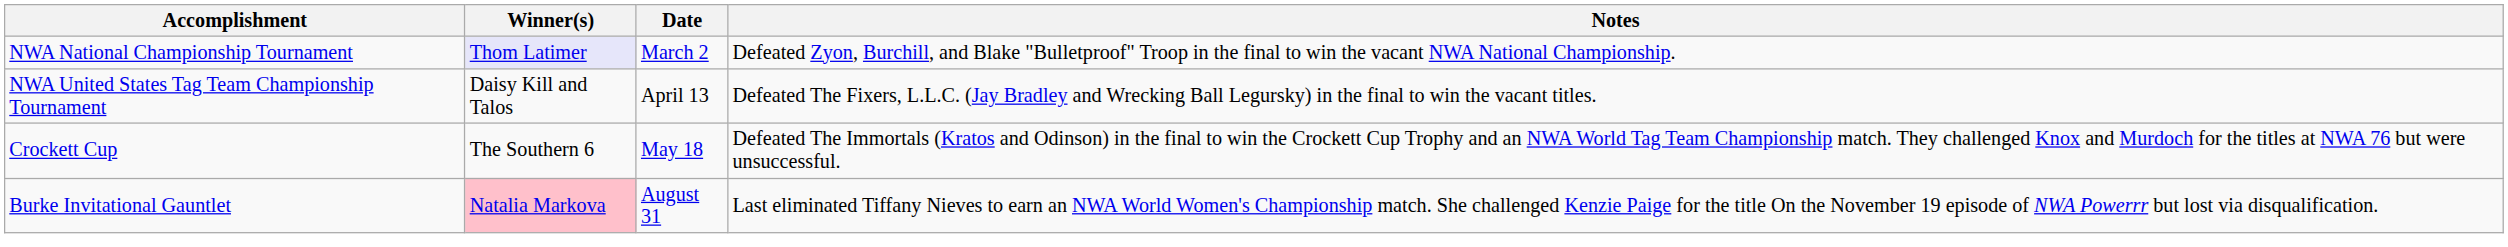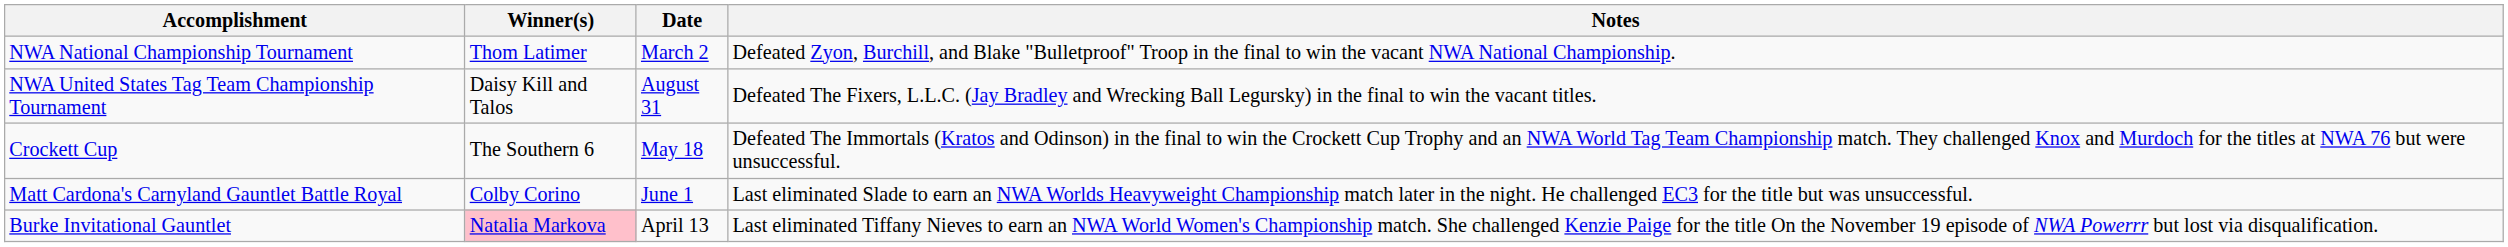 <table class="wikitable" style="width:100%;">
 <tr>
 <th>Accomplishment</th>
 <th>Winner(s)</th>
 <th>Date</th>
 <th>Notes</th>
 </tr>
 <tr>
 <td><a href='#'>NWA National Championship Tournament</a></td>
-<td style="background: lavender;"><a href='#'>Thom Latimer</a></td>
+<td><a href='#'>Thom Latimer</a></td>
 <td><a href='#'>March 2</a><br></td>
 <td>Defeated <a href='#'>Zyon</a>, <a href='#'>Burchill</a>, and Blake "Bulletproof" Troop in the final to win the vacant <a href='#'>NWA National Championship</a>.</td>
 </tr>
 <tr>
 <td><a href='#'>NWA United States Tag Team Championship Tournament</a></td>
 <td>Daisy Kill and Talos</td>
-<td>April 13<br></td>
+<td><a href='#'>August 31</a><br></td>
 <td>Defeated The Fixers, L.L.C. (<a href='#'>Jay Bradley</a> and Wrecking Ball Legursky) in the final to win the vacant titles.</td>
 </tr>
 <tr>
 <td><a href='#'>Crockett Cup</a></td>
 <td>The Southern 6<br></td>
 <td><a href='#'>May 18</a><br></td>
 <td>Defeated The Immortals (<a href='#'>Kratos</a> and Odinson) in the final to win the Crockett Cup Trophy and an <a href='#'>NWA World Tag Team Championship</a> match. They challenged <a href='#'>Knox</a> and <a href='#'>Murdoch</a> for the titles at <a href='#'>NWA 76</a> but were unsuccessful.</td>
 </tr>
 <tr>
+<td><a href='#'>Matt Cardona's Carnyland Gauntlet Battle Royal</a></td>
+<td><a href='#'>Colby Corino</a></td>
+<td><a href='#'>June 1</a><br></td>
+<td>Last eliminated Slade to earn an <a href='#'>NWA Worlds Heavyweight Championship</a> match later in the night. He challenged <a href='#'>EC3</a> for the title but was unsuccessful.</td>
+</tr>
+<tr>
 <td><a href='#'>Burke Invitational Gauntlet</a></td>
 <td style="background: pink;"><a href='#'>Natalia Markova</a></td>
-<td><a href='#'>August 31</a><br></td>
+<td>April 13<br></td>
 <td>Last eliminated Tiffany Nieves to earn an <a href='#'>NWA World Women's Championship</a> match. She challenged <a href='#'>Kenzie Paige</a> for the title On the November 19 episode of <em><a href='#'>NWA Powerrr</a></em> but lost via disqualification.</td>
 </tr>
 </table>
